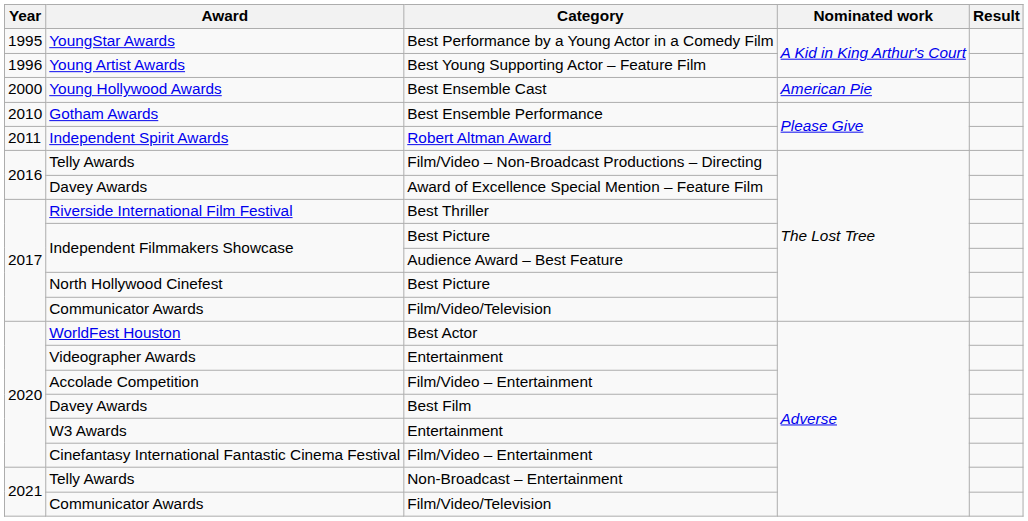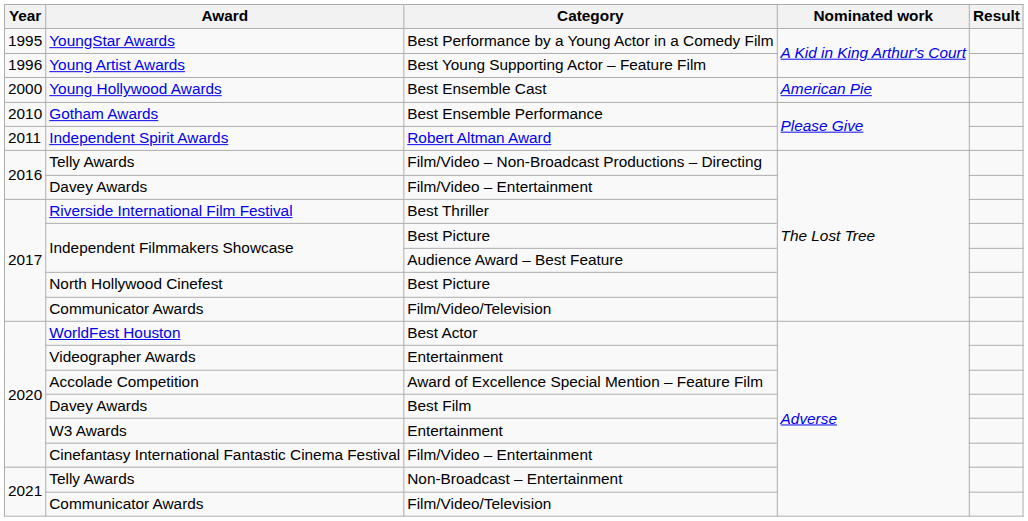 <table class="wikitable">
 <tr>
 <th>Year</th>
 <th>Award</th>
 <th>Category</th>
 <th>Nominated work</th>
 <th>Result</th>
 </tr>
 <tr>
 <td>1995</td>
 <td><a href='#'>YoungStar Awards</a></td>
 <td>Best Performance by a Young Actor in a Comedy Film</td>
 <td rowspan="2"><em><a href='#'>A Kid in King Arthur's Court</a></em></td>
 <td></td>
 </tr>
 <tr>
 <td>1996</td>
 <td><a href='#'>Young Artist Awards</a></td>
 <td>Best Young Supporting Actor – Feature Film</td>
 <td></td>
 </tr>
 <tr>
 <td>2000</td>
 <td><a href='#'>Young Hollywood Awards</a></td>
 <td>Best Ensemble Cast</td>
 <td><em><a href='#'>American Pie</a></em></td>
 <td></td>
 </tr>
 <tr>
 <td>2010</td>
 <td><a href='#'>Gotham Awards</a></td>
 <td>Best Ensemble Performance</td>
 <td rowspan="2"><em><a href='#'>Please Give</a></em></td>
 <td></td>
 </tr>
 <tr>
 <td>2011</td>
 <td><a href='#'>Independent Spirit Awards</a></td>
 <td><a href='#'>Robert Altman Award</a></td>
 <td></td>
 </tr>
 <tr>
 <td rowspan="2">2016</td>
 <td>Telly Awards</td>
 <td>Film/Video – Non-Broadcast Productions – Directing</td>
 <td rowspan="7"><em>The Lost Tree</em></td>
 <td></td>
 </tr>
 <tr>
 <td>Davey Awards</td>
-<td>Award of Excellence Special Mention – Feature Film</td>
+<td>Film/Video – Entertainment</td>
 <td></td>
 </tr>
 <tr>
 <td rowspan="5">2017</td>
 <td><a href='#'>Riverside International Film Festival</a></td>
 <td>Best Thriller</td>
 <td></td>
 </tr>
 <tr>
 <td rowspan="2">Independent Filmmakers Showcase</td>
 <td>Best Picture</td>
 <td></td>
 </tr>
 <tr>
 <td>Audience Award – Best Feature</td>
 <td></td>
 </tr>
 <tr>
 <td>North Hollywood Cinefest</td>
 <td>Best Picture</td>
 <td></td>
 </tr>
 <tr>
 <td>Communicator Awards</td>
 <td>Film/Video/Television</td>
 <td></td>
 </tr>
 <tr>
 <td rowspan="6">2020</td>
 <td><a href='#'>WorldFest Houston</a></td>
 <td>Best Actor</td>
 <td rowspan="8"><em><a href='#'>Adverse</a></em></td>
 <td></td>
 </tr>
 <tr>
 <td>Videographer Awards</td>
 <td>Entertainment</td>
 <td></td>
 </tr>
 <tr>
 <td>Accolade Competition</td>
-<td>Film/Video – Entertainment</td>
+<td>Award of Excellence Special Mention – Feature Film</td>
 <td></td>
 </tr>
 <tr>
 <td>Davey Awards</td>
 <td>Best Film</td>
 <td></td>
 </tr>
 <tr>
 <td>W3 Awards</td>
 <td>Entertainment</td>
 <td></td>
 </tr>
 <tr>
 <td>Cinefantasy International Fantastic Cinema Festival</td>
 <td>Film/Video – Entertainment</td>
 <td></td>
 </tr>
 <tr>
 <td rowspan="2">2021</td>
 <td>Telly Awards</td>
 <td>Non-Broadcast – Entertainment</td>
 <td></td>
 </tr>
 <tr>
 <td>Communicator Awards</td>
 <td>Film/Video/Television</td>
 <td></td>
 </tr>
 </table>
